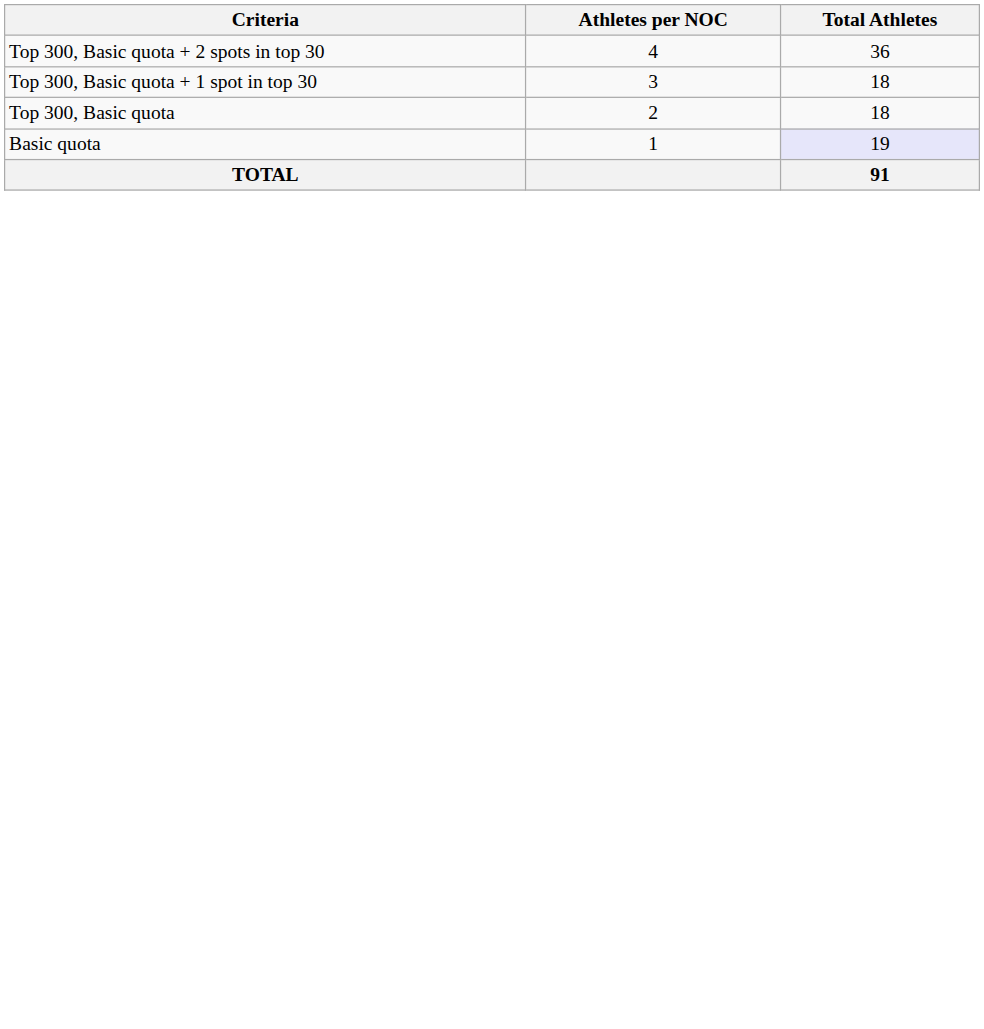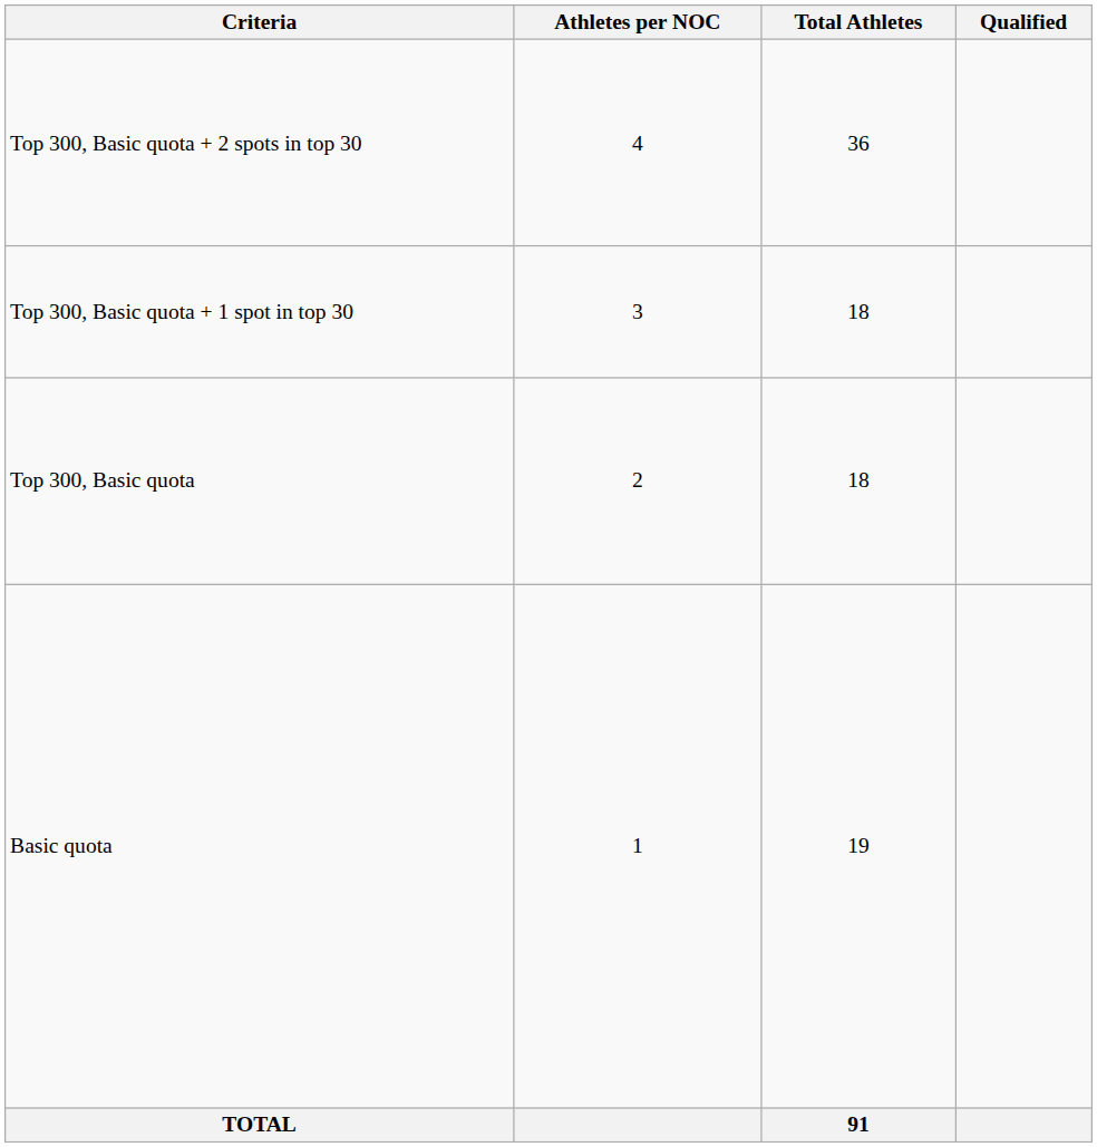 <table class="wikitable" width=800>
 <tr>
 <th>Criteria</th>
 <th>Athletes per NOC</th>
 <th>Total Athletes</th>
+<th>Qualified</th>
 </tr>
 <tr>
 <td>Top 300, Basic quota + 2 spots in top 30</td>
 <td align=center>4</td>
 <td align=center>36</td>
+<td><br><br><br><br><br><br><br><br></td>
 </tr>
 <tr>
 <td>Top 300, Basic quota + 1 spot in top 30</td>
 <td align=center>3</td>
 <td align=center>18</td>
+<td><br><br><br><br><br></td>
 </tr>
 <tr>
 <td>Top 300, Basic quota</td>
 <td align=center>2</td>
 <td align=center>18</td>
+<td><br><br><br><br><br><br><br><br></td>
 </tr>
 <tr>
 <td>Basic quota</td>
 <td align=center>1</td>
-<td align=center style="background: lavender;">19</td>
+<td align=center>19</td>
+<td><br><br><br><br><br><br><br><br><br><br><br><br><br><br><br><br><br><br><br><s></s><br><s></s><br><s></s></td>
 </tr>
 <tr>
 <th>TOTAL</th>
 <th></th>
 <th>91</th>
+<th></th>
 </tr>
 </table>
